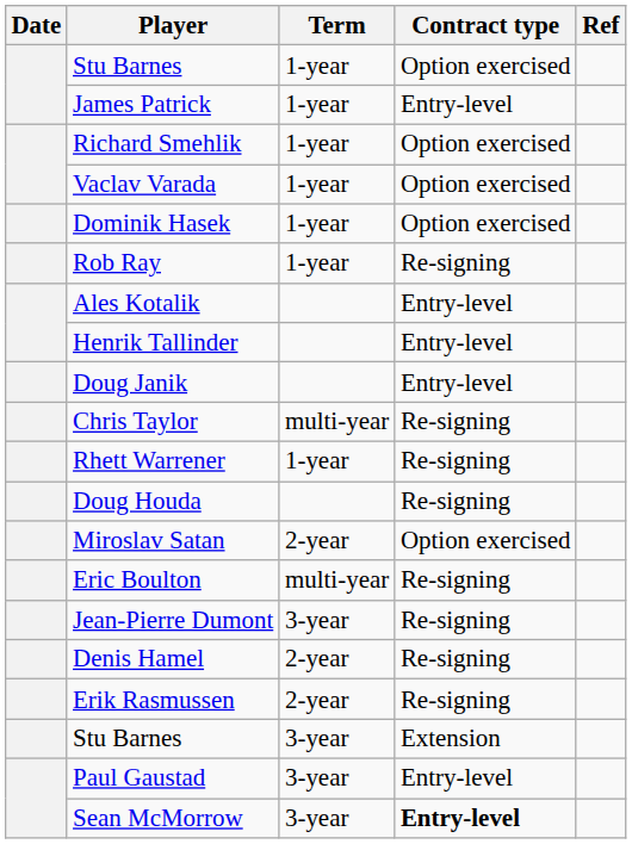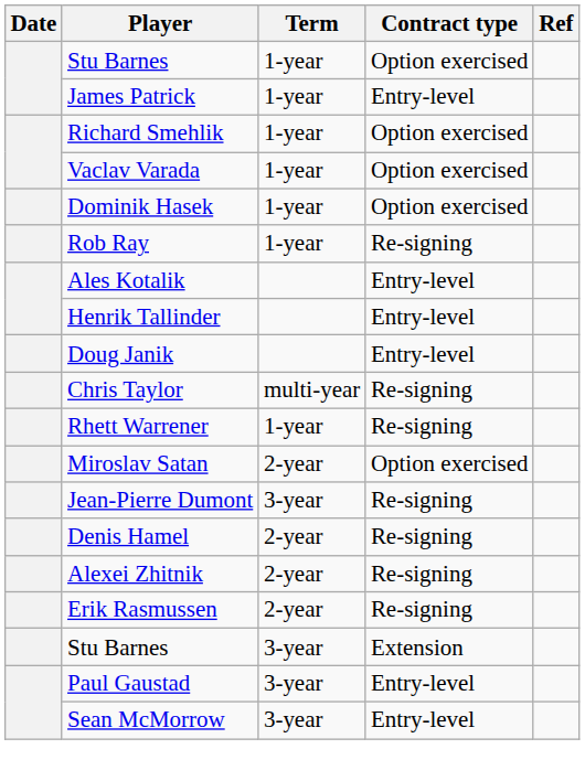 <table class="wikitable plainrowheaders">
 <tr style="background:#ddd; text-align:center;">
 <th>Date</th>
 <th>Player</th>
 <th>Term</th>
 <th>Contract type</th>
 <th>Ref</th>
 </tr>
 <tr>
 <th scope="row" rowspan=2></th>
 <td><a href='#'>Stu Barnes</a></td>
 <td>1-year</td>
 <td>Option exercised</td>
 <td></td>
 </tr>
 <tr>
 <td><a href='#'>James Patrick</a></td>
 <td>1-year</td>
 <td>Entry-level</td>
 <td></td>
 </tr>
 <tr>
 <th scope="row" rowspan=2></th>
 <td><a href='#'>Richard Smehlik</a></td>
 <td>1-year</td>
 <td>Option exercised</td>
 <td></td>
 </tr>
 <tr>
 <td><a href='#'>Vaclav Varada</a></td>
 <td>1-year</td>
 <td>Option exercised</td>
 <td></td>
 </tr>
 <tr>
 <th scope="row"></th>
 <td><a href='#'>Dominik Hasek</a></td>
 <td>1-year</td>
 <td>Option exercised</td>
 <td></td>
 </tr>
 <tr>
 <th scope="row"></th>
 <td><a href='#'>Rob Ray</a></td>
 <td>1-year</td>
 <td>Re-signing</td>
 <td></td>
 </tr>
 <tr>
 <th scope="row" rowspan=2></th>
 <td><a href='#'>Ales Kotalik</a></td>
 <td></td>
 <td>Entry-level</td>
 <td></td>
 </tr>
 <tr>
 <td><a href='#'>Henrik Tallinder</a></td>
 <td></td>
 <td>Entry-level</td>
 <td></td>
 </tr>
 <tr>
 <th scope="row"></th>
 <td><a href='#'>Doug Janik</a></td>
 <td></td>
 <td>Entry-level</td>
 <td></td>
 </tr>
 <tr>
 <th scope="row"></th>
 <td><a href='#'>Chris Taylor</a></td>
 <td>multi-year</td>
 <td>Re-signing</td>
 <td></td>
 </tr>
 <tr>
 <th scope="row"></th>
 <td><a href='#'>Rhett Warrener</a></td>
 <td>1-year</td>
 <td>Re-signing</td>
 <td></td>
 </tr>
 <tr>
 <th scope="row"></th>
-<td><a href='#'>Doug Houda</a></td>
-<td></td>
-<td>Re-signing</td>
-<td></td>
-</tr>
-<tr>
-<th scope="row"></th>
 <td><a href='#'>Miroslav Satan</a></td>
 <td>2-year</td>
 <td>Option exercised</td>
-<td></td>
-</tr>
-<tr>
-<th scope="row"></th>
-<td><a href='#'>Eric Boulton</a></td>
-<td>multi-year</td>
-<td>Re-signing</td>
 <td></td>
 </tr>
 <tr>
 <th scope="row"></th>
 <td><a href='#'>Jean-Pierre Dumont</a></td>
 <td>3-year</td>
 <td>Re-signing</td>
 <td></td>
 </tr>
 <tr>
 <th scope="row"></th>
 <td><a href='#'>Denis Hamel</a></td>
+<td>2-year</td>
+<td>Re-signing</td>
+<td></td>
+</tr>
+<tr>
+<th scope="row"></th>
+<td><a href='#'>Alexei Zhitnik</a></td>
 <td>2-year</td>
 <td>Re-signing</td>
 <td></td>
 </tr>
 <tr>
 <th scope="row"></th>
 <td><a href='#'>Erik Rasmussen</a></td>
 <td>2-year</td>
 <td>Re-signing</td>
 <td></td>
 </tr>
 <tr>
 <th scope="row"></th>
 <td>Stu Barnes</td>
 <td>3-year</td>
 <td>Extension</td>
 <td></td>
 </tr>
 <tr>
 <th scope="row" rowspan=2></th>
 <td><a href='#'>Paul Gaustad</a></td>
 <td>3-year</td>
 <td>Entry-level</td>
 <td></td>
 </tr>
 <tr>
 <td><a href='#'>Sean McMorrow</a></td>
 <td>3-year</td>
-<td><strong>Entry-level</strong></td>
+<td>Entry-level</td>
 <td></td>
 </tr>
 </table>
